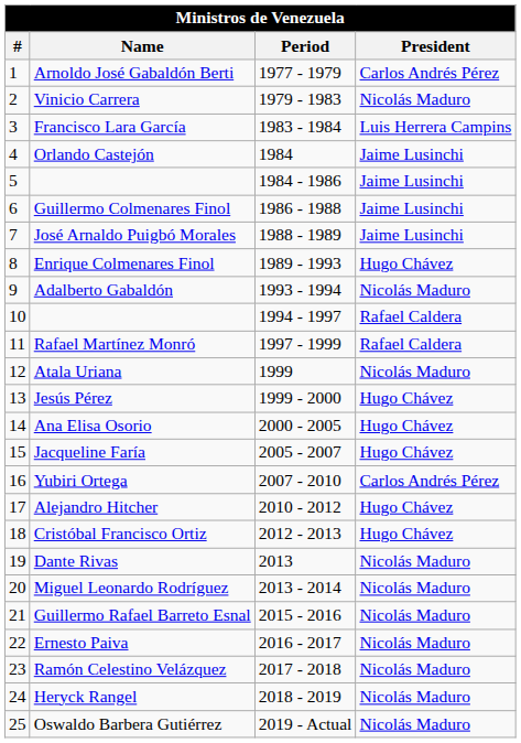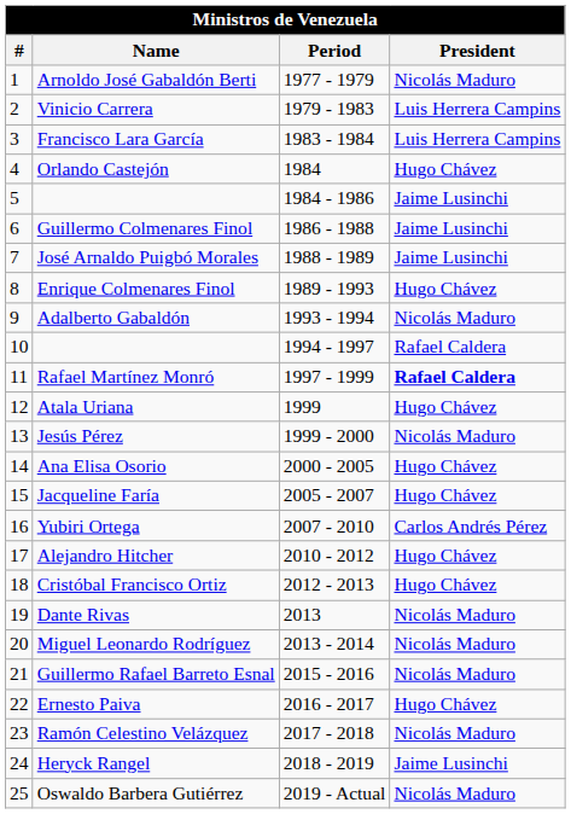 <table class="wikitable">
 <tr>
 <td colspan="4" bgcolor="black" align="center" style="color:white;"><strong>Ministros de Venezuela</strong></td>
 </tr>
 <tr bgcolor="#efefef">
 <th align="center">#</th>
 <th align="center">Name</th>
 <th align="center">Period</th>
 <th align="center">President</th>
 </tr>
 <tr>
 <td align=left>1</td>
 <td align=left><a href='#'>Arnoldo José Gabaldón Berti</a></td>
 <td align=left>1977 - 1979</td>
-<td rowspan="1"><a href='#'>Carlos Andrés Pérez</a></td>
+<td rowspan="1"><a href='#'>Nicolás Maduro</a></td>
 </tr>
 <tr>
 <td align=left>2</td>
 <td align=left><a href='#'>Vinicio Carrera</a></td>
 <td align="left">1979 - 1983</td>
-<td rowspan="1"><a href='#'>Nicolás Maduro</a></td>
+<td rowspan="1"><a href='#'>Luis Herrera Campins</a></td>
 </tr>
 <tr>
 <td align=left>3</td>
 <td align=left><a href='#'>Francisco Lara García</a></td>
 <td align="left">1983 - 1984</td>
 <td rowspan="1"><a href='#'>Luis Herrera Campins</a></td>
 </tr>
 <tr>
 <td align=left>4</td>
 <td align=left><a href='#'>Orlando Castejón</a></td>
 <td align="left">1984</td>
-<td rowspan="1"><a href='#'>Jaime Lusinchi</a></td>
+<td rowspan="1"><a href='#'>Hugo Chávez</a></td>
 </tr>
 <tr>
 <td align=left>5</td>
 <td align=left></td>
 <td align=left>1984 - 1986</td>
 <td rowspan="1"><a href='#'>Jaime Lusinchi</a></td>
 </tr>
 <tr>
 <td align=left>6</td>
 <td align=left><a href='#'>Guillermo Colmenares Finol</a></td>
 <td align="left">1986 - 1988</td>
 <td rowspan="1"><a href='#'>Jaime Lusinchi</a></td>
 </tr>
 <tr>
 <td align=left>7</td>
 <td align=left><a href='#'>José Arnaldo Puigbó Morales</a></td>
 <td align="left">1988 - 1989</td>
 <td rowspan="1"><a href='#'>Jaime Lusinchi</a></td>
 </tr>
 <tr>
 <td align=left>8</td>
 <td align=left><a href='#'>Enrique Colmenares Finol</a></td>
 <td align="left">1989 - 1993</td>
 <td rowspan="1"><a href='#'>Hugo Chávez</a></td>
 </tr>
 <tr>
 <td align=left>9</td>
 <td align=left><a href='#'>Adalberto Gabaldón</a></td>
 <td align=left>1993 - 1994</td>
 <td rowspan="1"><a href='#'>Nicolás Maduro</a></td>
 </tr>
 <tr>
 <td align=left>10</td>
 <td align=left></td>
 <td align=left>1994 - 1997</td>
 <td rowspan="1"><a href='#'>Rafael Caldera</a></td>
 </tr>
 <tr>
 <td align=left>11</td>
 <td align=left><a href='#'>Rafael Martínez Monró</a></td>
 <td align="left">1997 - 1999</td>
-<td rowspan="1"><a href='#'>Rafael Caldera</a></td>
+<td rowspan="1"><strong><a href='#'>Rafael Caldera</a></strong></td>
 </tr>
 <tr>
 <td align=left>12</td>
 <td align=left><a href='#'>Atala Uriana</a></td>
 <td align="left">1999</td>
-<td rowspan="1"><a href='#'>Nicolás Maduro</a></td>
+<td rowspan="1"><a href='#'>Hugo Chávez</a></td>
 </tr>
 <tr>
 <td align=left>13</td>
 <td align=left><a href='#'>Jesús Pérez</a></td>
 <td align="left">1999 - 2000</td>
-<td rowspan="1"><a href='#'>Hugo Chávez</a></td>
+<td rowspan="1"><a href='#'>Nicolás Maduro</a></td>
 </tr>
 <tr>
 <td align=left>14</td>
 <td align=left><a href='#'>Ana Elisa Osorio</a></td>
 <td align="left">2000 - 2005</td>
 <td rowspan="1"><a href='#'>Hugo Chávez</a></td>
 </tr>
 <tr>
 <td align=left>15</td>
 <td align=left><a href='#'>Jacqueline Faría</a></td>
 <td align=left>2005 - 2007</td>
 <td rowspan="1"><a href='#'>Hugo Chávez</a></td>
 </tr>
 <tr>
 <td align=left>16</td>
 <td align=left><a href='#'>Yubiri Ortega</a></td>
 <td align=left>2007 - 2010</td>
 <td rowspan="1"><a href='#'>Carlos Andrés Pérez</a></td>
 </tr>
 <tr>
 <td align=left>17</td>
 <td align=left><a href='#'>Alejandro Hitcher</a></td>
 <td align="left">2010 - 2012</td>
 <td rowspan="1"><a href='#'>Hugo Chávez</a></td>
 </tr>
 <tr>
 <td align=left>18</td>
 <td align=left><a href='#'>Cristóbal Francisco Ortiz</a></td>
 <td align="left">2012 - 2013</td>
 <td rowspan="1"><a href='#'>Hugo Chávez</a></td>
 </tr>
 <tr>
 <td align=left>19</td>
 <td align=left><a href='#'>Dante Rivas</a></td>
 <td align=left>2013</td>
 <td rowspan="1"><a href='#'>Nicolás Maduro</a></td>
 </tr>
 <tr>
 <td align=left>20</td>
 <td align=left><a href='#'>Miguel Leonardo Rodríguez</a></td>
 <td>2013 - 2014</td>
 <td rowspan="1"><a href='#'>Nicolás Maduro</a></td>
 </tr>
 <tr>
 <td align="left">21</td>
 <td align="left"><a href='#'>Guillermo Rafael Barreto Esnal</a></td>
 <td align="left">2015 - 2016</td>
 <td rowspan="1"><a href='#'>Nicolás Maduro</a></td>
 </tr>
 <tr>
 <td align="left">22</td>
 <td align="left"><a href='#'>Ernesto Paiva</a></td>
 <td align="left">2016 - 2017</td>
-<td rowspan="1"><a href='#'>Nicolás Maduro</a></td>
+<td rowspan="1"><a href='#'>Hugo Chávez</a></td>
 </tr>
 <tr>
 <td align="left">23</td>
 <td align="left"><a href='#'>Ramón Celestino Velázquez</a></td>
 <td align="left">2017 - 2018</td>
 <td rowspan="1"><a href='#'>Nicolás Maduro</a></td>
 </tr>
 <tr>
 <td align="left">24</td>
 <td align="left"><a href='#'>Heryck Rangel</a></td>
 <td align="left">2018 - 2019</td>
-<td rowspan="1"><a href='#'>Nicolás Maduro</a></td>
+<td rowspan="1"><a href='#'>Jaime Lusinchi</a></td>
 </tr>
 <tr>
 <td>25</td>
 <td>Oswaldo Barbera Gutiérrez</td>
 <td>2019 - Actual</td>
 <td rowspan="1"><a href='#'>Nicolás Maduro</a></td>
 </tr>
 </table>
